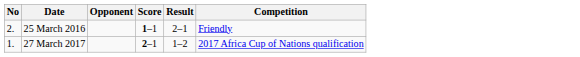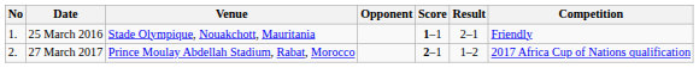 <table class="wikitable plainrowheaders">
 <tr>
 <th>No</th>
 <th>Date</th>
+<th>Venue</th>
 <th>Opponent</th>
 <th>Score</th>
 <th>Result</th>
 <th>Competition</th>
 </tr>
 <tr>
-<td>2.</td>
+<td>1.</td>
 <td>25 March 2016</td>
+<td><a href='#'>Stade Olympique</a>, <a href='#'>Nouakchott</a>, <a href='#'>Mauritania</a></td>
 <td></td>
 <td align=center><strong>1</strong>–1</td>
 <td align=center>2–1</td>
 <td><a href='#'>Friendly</a></td>
 </tr>
 <tr>
-<td>1.</td>
+<td>2.</td>
 <td>27 March 2017</td>
+<td><a href='#'>Prince Moulay Abdellah Stadium</a>, <a href='#'>Rabat</a>, <a href='#'>Morocco</a></td>
 <td></td>
 <td align=center><strong>2</strong>–1</td>
 <td align=center>1–2</td>
 <td><a href='#'>2017 Africa Cup of Nations qualification</a></td>
 </tr>
 </table>
